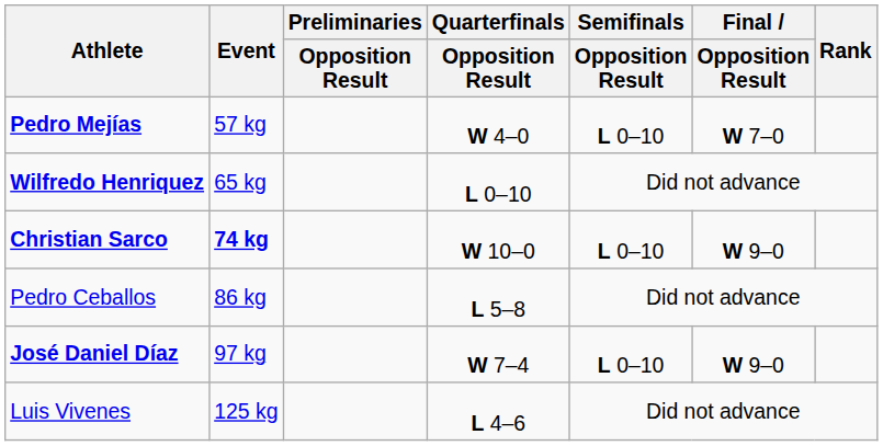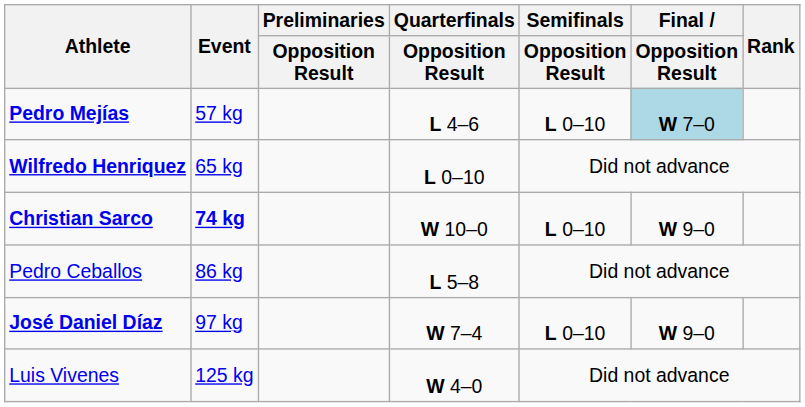 <table class="wikitable" border="1" style="font-size:90%">
 <tr>
 <th rowspan=2>Athlete</th>
 <th rowspan=2>Event</th>
 <th>Preliminaries</th>
 <th>Quarterfinals</th>
 <th>Semifinals</th>
 <th>Final / </th>
 <th rowspan=2>Rank</th>
 </tr>
 <tr>
 <th>Opposition<br>Result</th>
 <th>Opposition<br>Result</th>
 <th>Opposition<br>Result</th>
 <th>Opposition<br>Result</th>
 </tr>
 <tr align=center>
 <td align=left><strong><a href='#'>Pedro Mejías</a> </strong></td>
 <td align=left><a href='#'>57 kg</a></td>
 <td></td>
-<td><br><strong>W</strong> 4–0</td>
+<td><br><strong>L</strong> 4–6</td>
 <td><br><strong>L</strong> 0–10</td>
-<td><br><strong>W</strong> 7–0</td>
+<td style="background: lightblue;"><br><strong>W</strong> 7–0</td>
 <td></td>
 </tr>
 <tr align=center>
 <td align=left><strong><a href='#'>Wilfredo Henriquez</a></strong></td>
 <td align=left><a href='#'>65 kg</a></td>
 <td></td>
 <td><br><strong>L</strong> 0–10</td>
 <td colspan=3>Did not advance</td>
 </tr>
 <tr align=center>
 <td align=left><strong><a href='#'>Christian Sarco</a></strong></td>
 <td align=left><strong><a href='#'>74 kg</a></strong></td>
 <td></td>
 <td><br><strong>W</strong> 10–0</td>
 <td><br><strong>L</strong> 0–10</td>
 <td><br><strong>W</strong> 9–0</td>
 <td></td>
 </tr>
 <tr align=center>
 <td align=left><a href='#'>Pedro Ceballos</a></td>
 <td align=left><a href='#'>86 kg</a></td>
 <td></td>
 <td><br><strong>L</strong> 5–8</td>
 <td colspan=3>Did not advance</td>
 </tr>
 <tr align=center>
 <td align=left><strong><a href='#'>José Daniel Díaz</a></strong></td>
 <td align=left><a href='#'>97 kg</a></td>
 <td></td>
 <td><br><strong>W</strong> 7–4</td>
 <td><br><strong>L</strong> 0–10</td>
 <td><br><strong>W</strong> 9–0</td>
 <td></td>
 </tr>
 <tr align=center>
 <td align=left><a href='#'>Luis Vivenes</a></td>
 <td align=left><a href='#'>125 kg</a></td>
 <td></td>
-<td><br><strong>L</strong> 4–6</td>
+<td><br><strong>W</strong> 4–0</td>
 <td colspan=3>Did not advance</td>
 </tr>
 </table>
